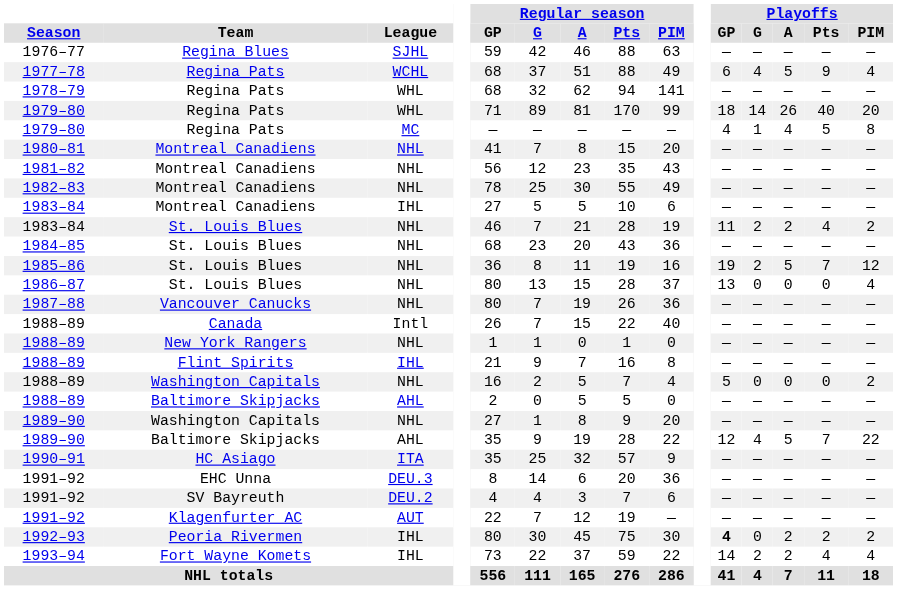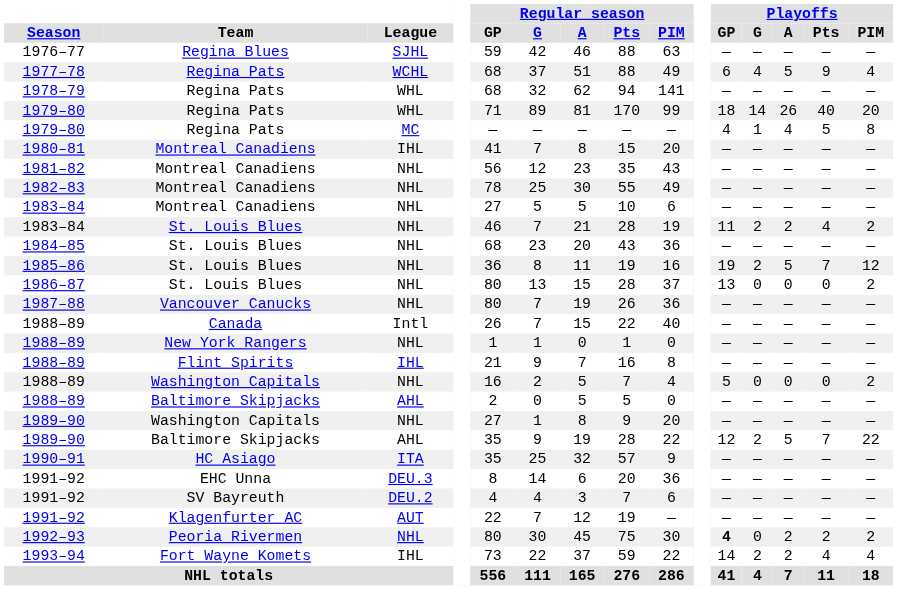 <table border="0" cellpadding="1" cellspacing="0" style="text-align:center; width:60em">
 <tr bgcolor="#e0e0e0">
 <th colspan="3" bgcolor="#ffffff"> </th>
 <th rowspan="99" bgcolor="#ffffff"> </th>
 <th colspan="5"><a href='#'>Regular season</a></th>
 <th rowspan="99" bgcolor="#ffffff"> </th>
 <th colspan="5"><a href='#'>Playoffs</a></th>
 </tr>
 <tr bgcolor="#e0e0e0">
 <th><a href='#'>Season</a></th>
 <th>Team</th>
 <th>League</th>
 <th>GP</th>
 <th><a href='#'>G</a></th>
 <th><a href='#'>A</a></th>
 <th><a href='#'>Pts</a></th>
 <th><a href='#'>PIM</a></th>
 <th>GP</th>
 <th>G</th>
 <th>A</th>
 <th>Pts</th>
 <th>PIM</th>
 </tr>
 <tr>
 <td>1976–77</td>
 <td><a href='#'>Regina Blues</a></td>
 <td><a href='#'>SJHL</a></td>
 <td>59</td>
 <td>42</td>
 <td>46</td>
 <td>88</td>
 <td>63</td>
 <td>—</td>
 <td>—</td>
 <td>—</td>
 <td>—</td>
 <td>—</td>
 </tr>
 <tr bgcolor="#f0f0f0">
 <td><a href='#'>1977–78</a></td>
 <td><a href='#'>Regina Pats</a></td>
 <td><a href='#'>WCHL</a></td>
 <td>68</td>
 <td>37</td>
 <td>51</td>
 <td>88</td>
 <td>49</td>
 <td>6</td>
 <td>4</td>
 <td>5</td>
 <td>9</td>
 <td>4</td>
 </tr>
 <tr>
 <td><a href='#'>1978–79</a></td>
 <td>Regina Pats</td>
 <td>WHL</td>
 <td>68</td>
 <td>32</td>
 <td>62</td>
 <td>94</td>
 <td>141</td>
 <td>—</td>
 <td>—</td>
 <td>—</td>
 <td>—</td>
 <td>—</td>
 </tr>
 <tr bgcolor="#f0f0f0">
 <td><a href='#'>1979–80</a></td>
 <td>Regina Pats</td>
 <td>WHL</td>
 <td>71</td>
 <td>89</td>
 <td>81</td>
 <td>170</td>
 <td>99</td>
 <td>18</td>
 <td>14</td>
 <td>26</td>
 <td>40</td>
 <td>20</td>
 </tr>
 <tr>
 <td><a href='#'>1979–80</a></td>
 <td>Regina Pats</td>
 <td><a href='#'>MC</a></td>
 <td>—</td>
 <td>—</td>
 <td>—</td>
 <td>—</td>
 <td>—</td>
 <td>4</td>
 <td>1</td>
 <td>4</td>
 <td>5</td>
 <td>8</td>
 </tr>
 <tr bgcolor="#f0f0f0">
 <td><a href='#'>1980–81</a></td>
 <td><a href='#'>Montreal Canadiens</a></td>
-<td><a href='#'>NHL</a></td>
+<td>IHL</td>
 <td>41</td>
 <td>7</td>
 <td>8</td>
 <td>15</td>
 <td>20</td>
 <td>—</td>
 <td>—</td>
 <td>—</td>
 <td>—</td>
 <td>—</td>
 </tr>
 <tr>
 <td><a href='#'>1981–82</a></td>
 <td>Montreal Canadiens</td>
 <td>NHL</td>
 <td>56</td>
 <td>12</td>
 <td>23</td>
 <td>35</td>
 <td>43</td>
 <td>—</td>
 <td>—</td>
 <td>—</td>
 <td>—</td>
 <td>—</td>
 </tr>
 <tr bgcolor="#f0f0f0">
 <td><a href='#'>1982–83</a></td>
 <td>Montreal Canadiens</td>
 <td>NHL</td>
 <td>78</td>
 <td>25</td>
 <td>30</td>
 <td>55</td>
 <td>49</td>
 <td>—</td>
 <td>—</td>
 <td>—</td>
 <td>—</td>
 <td>—</td>
 </tr>
 <tr>
 <td><a href='#'>1983–84</a></td>
 <td>Montreal Canadiens</td>
-<td>IHL</td>
+<td>NHL</td>
 <td>27</td>
 <td>5</td>
 <td>5</td>
 <td>10</td>
 <td>6</td>
 <td>—</td>
 <td>—</td>
 <td>—</td>
 <td>—</td>
 <td>—</td>
 </tr>
 <tr bgcolor="#f0f0f0">
 <td>1983–84</td>
 <td><a href='#'>St. Louis Blues</a></td>
 <td>NHL</td>
 <td>46</td>
 <td>7</td>
 <td>21</td>
 <td>28</td>
 <td>19</td>
 <td>11</td>
 <td>2</td>
 <td>2</td>
 <td>4</td>
 <td>2</td>
 </tr>
 <tr>
 <td><a href='#'>1984–85</a></td>
 <td>St. Louis Blues</td>
 <td>NHL</td>
 <td>68</td>
 <td>23</td>
 <td>20</td>
 <td>43</td>
 <td>36</td>
 <td>—</td>
 <td>—</td>
 <td>—</td>
 <td>—</td>
 <td>—</td>
 </tr>
 <tr bgcolor="#f0f0f0">
 <td><a href='#'>1985–86</a></td>
 <td>St. Louis Blues</td>
 <td>NHL</td>
 <td>36</td>
 <td>8</td>
 <td>11</td>
 <td>19</td>
 <td>16</td>
 <td>19</td>
 <td>2</td>
 <td>5</td>
 <td>7</td>
 <td>12</td>
 </tr>
 <tr>
 <td><a href='#'>1986–87</a></td>
 <td>St. Louis Blues</td>
 <td>NHL</td>
 <td>80</td>
 <td>13</td>
 <td>15</td>
 <td>28</td>
 <td>37</td>
 <td>13</td>
 <td>0</td>
 <td>0</td>
 <td>0</td>
-<td>4</td>
+<td>2</td>
 </tr>
 <tr bgcolor="#f0f0f0">
 <td><a href='#'>1987–88</a></td>
 <td><a href='#'>Vancouver Canucks</a></td>
 <td>NHL</td>
 <td>80</td>
 <td>7</td>
 <td>19</td>
 <td>26</td>
 <td>36</td>
 <td>—</td>
 <td>—</td>
 <td>—</td>
 <td>—</td>
 <td>—</td>
 </tr>
 <tr>
 <td>1988–89</td>
 <td><a href='#'>Canada</a></td>
 <td>Intl</td>
 <td>26</td>
 <td>7</td>
 <td>15</td>
 <td>22</td>
 <td>40</td>
 <td>—</td>
 <td>—</td>
 <td>—</td>
 <td>—</td>
 <td>—</td>
 </tr>
 <tr bgcolor="#f0f0f0">
 <td><a href='#'>1988–89</a></td>
 <td><a href='#'>New York Rangers</a></td>
 <td>NHL</td>
 <td>1</td>
 <td>1</td>
 <td>0</td>
 <td>1</td>
 <td>0</td>
 <td>—</td>
 <td>—</td>
 <td>—</td>
 <td>—</td>
 <td>—</td>
 </tr>
 <tr>
 <td><a href='#'>1988–89</a></td>
 <td><a href='#'>Flint Spirits</a></td>
 <td><a href='#'>IHL</a></td>
 <td>21</td>
 <td>9</td>
 <td>7</td>
 <td>16</td>
 <td>8</td>
 <td>—</td>
 <td>—</td>
 <td>—</td>
 <td>—</td>
 <td>—</td>
 </tr>
 <tr bgcolor="#f0f0f0">
 <td>1988–89</td>
 <td><a href='#'>Washington Capitals</a></td>
 <td>NHL</td>
 <td>16</td>
 <td>2</td>
 <td>5</td>
 <td>7</td>
 <td>4</td>
 <td>5</td>
 <td>0</td>
 <td>0</td>
 <td>0</td>
 <td>2</td>
 </tr>
 <tr>
 <td><a href='#'>1988–89</a></td>
 <td><a href='#'>Baltimore Skipjacks</a></td>
 <td><a href='#'>AHL</a></td>
 <td>2</td>
 <td>0</td>
 <td>5</td>
 <td>5</td>
 <td>0</td>
 <td>—</td>
 <td>—</td>
 <td>—</td>
 <td>—</td>
 <td>—</td>
 </tr>
 <tr bgcolor="#f0f0f0">
 <td><a href='#'>1989–90</a></td>
 <td>Washington Capitals</td>
 <td>NHL</td>
 <td>27</td>
 <td>1</td>
 <td>8</td>
 <td>9</td>
 <td>20</td>
 <td>—</td>
 <td>—</td>
 <td>—</td>
 <td>—</td>
 <td>—</td>
 </tr>
 <tr>
 <td><a href='#'>1989–90</a></td>
 <td>Baltimore Skipjacks</td>
 <td>AHL</td>
 <td>35</td>
 <td>9</td>
 <td>19</td>
 <td>28</td>
 <td>22</td>
 <td>12</td>
-<td>4</td>
+<td>2</td>
 <td>5</td>
 <td>7</td>
 <td>22</td>
 </tr>
 <tr bgcolor="#f0f0f0">
 <td><a href='#'>1990–91</a></td>
 <td><a href='#'>HC Asiago</a></td>
 <td><a href='#'>ITA</a></td>
 <td>35</td>
 <td>25</td>
 <td>32</td>
 <td>57</td>
 <td>9</td>
 <td>—</td>
 <td>—</td>
 <td>—</td>
 <td>—</td>
 <td>—</td>
 </tr>
 <tr>
 <td>1991–92</td>
 <td>EHC Unna</td>
 <td><a href='#'>DEU.3</a></td>
 <td>8</td>
 <td>14</td>
 <td>6</td>
 <td>20</td>
 <td>36</td>
 <td>—</td>
 <td>—</td>
 <td>—</td>
 <td>—</td>
 <td>—</td>
 </tr>
 <tr bgcolor="#f0f0f0">
 <td>1991–92</td>
 <td>SV Bayreuth</td>
 <td><a href='#'>DEU.2</a></td>
 <td>4</td>
 <td>4</td>
 <td>3</td>
 <td>7</td>
 <td>6</td>
 <td>—</td>
 <td>—</td>
 <td>—</td>
 <td>—</td>
 <td>—</td>
 </tr>
 <tr>
 <td><a href='#'>1991–92</a></td>
 <td><a href='#'>Klagenfurter AC</a></td>
 <td><a href='#'>AUT</a></td>
 <td>22</td>
 <td>7</td>
 <td>12</td>
 <td>19</td>
 <td>—</td>
 <td>—</td>
 <td>—</td>
 <td>—</td>
 <td>—</td>
 <td>—</td>
 </tr>
 <tr bgcolor="#f0f0f0">
 <td><a href='#'>1992–93</a></td>
 <td><a href='#'>Peoria Rivermen</a></td>
-<td>IHL</td>
+<td><a href='#'>NHL</a></td>
 <td>80</td>
 <td>30</td>
 <td>45</td>
 <td>75</td>
 <td>30</td>
 <td><strong>4</strong></td>
 <td>0</td>
 <td>2</td>
 <td>2</td>
 <td>2</td>
 </tr>
 <tr>
 <td><a href='#'>1993–94</a></td>
 <td><a href='#'>Fort Wayne Komets</a></td>
 <td>IHL</td>
 <td>73</td>
 <td>22</td>
 <td>37</td>
 <td>59</td>
 <td>22</td>
 <td>14</td>
 <td>2</td>
 <td>2</td>
 <td>4</td>
 <td>4</td>
 </tr>
 <tr bgcolor="#e0e0e0">
 <th colspan="3">NHL totals</th>
 <th>556</th>
 <th>111</th>
 <th>165</th>
 <th>276</th>
 <th>286</th>
 <th>41</th>
 <th>4</th>
 <th>7</th>
 <th>11</th>
 <th>18</th>
 </tr>
 </table>
